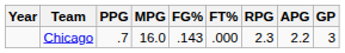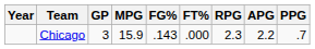 <table class="wikitable sortable" style="font-size:95%; text-align:right;">
 <tr>
 <th>Year</th>
 <th>Team</th>
-<th>PPG</th>
+<th>GP</th>
 <th>MPG</th>
 <th>FG%</th>
 <th>FT%</th>
 <th>RPG</th>
 <th>APG</th>
-<th>GP</th>
+<th>PPG</th>
 </tr>
 <tr>
 <td style="text-align:left;"></td>
 <td style="text-align:left;"><a href='#'>Chicago</a></td>
-<td>.7</td>
-<td>16.0</td>
+<td>3</td>
+<td>15.9</td>
 <td>.143</td>
 <td>.000</td>
 <td>2.3</td>
 <td>2.2</td>
-<td>3</td>
+<td>.7</td>
 </tr>
 </table>
